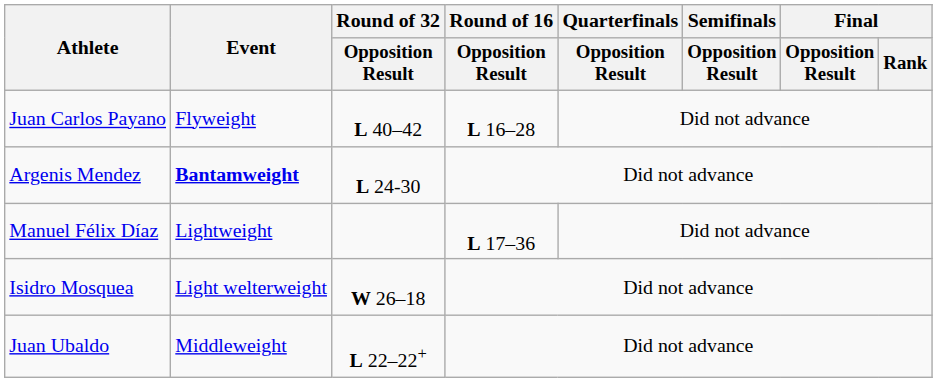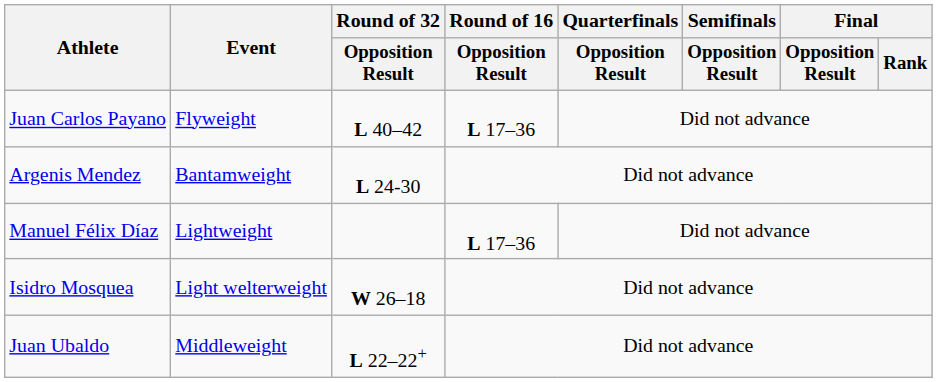 <table class="wikitable" style="font-size:90%">
 <tr>
 <th rowspan="2">Athlete</th>
 <th rowspan="2">Event</th>
 <th>Round of 32</th>
 <th>Round of 16</th>
 <th>Quarterfinals</th>
 <th>Semifinals</th>
 <th colspan=2>Final</th>
 </tr>
 <tr style="font-size:95%">
 <th>Opposition<br>Result</th>
 <th>Opposition<br>Result</th>
 <th>Opposition<br>Result</th>
 <th>Opposition<br>Result</th>
 <th>Opposition<br>Result</th>
 <th>Rank</th>
 </tr>
 <tr align=center>
 <td align=left><a href='#'>Juan Carlos Payano</a></td>
 <td align=left><a href='#'>Flyweight</a></td>
 <td><br><strong>L</strong> 40–42</td>
-<td><br><strong>L</strong> 16–28</td>
+<td><br><strong>L</strong> 17–36</td>
 <td colspan=4>Did not advance</td>
 </tr>
 <tr align=center>
 <td align=left><a href='#'>Argenis Mendez</a></td>
-<td align=left><strong><a href='#'>Bantamweight</a></strong></td>
+<td align=left><a href='#'>Bantamweight</a></td>
 <td><br><strong>L</strong> 24-30</td>
 <td colspan=5>Did not advance</td>
 </tr>
 <tr align=center>
 <td align=left><a href='#'>Manuel Félix Díaz</a></td>
 <td align=left><a href='#'>Lightweight</a></td>
 <td></td>
 <td><br><strong>L</strong> 17–36</td>
 <td colspan=4>Did not advance</td>
 </tr>
 <tr align=center>
 <td align=left><a href='#'>Isidro Mosquea</a></td>
 <td align=left><a href='#'>Light welterweight</a></td>
 <td><br><strong>W</strong> 26–18</td>
 <td colspan=5>Did not advance</td>
 </tr>
 <tr align=center>
 <td align=left><a href='#'>Juan Ubaldo</a></td>
 <td align=left><a href='#'>Middleweight</a></td>
 <td><br><strong>L</strong> 22–22<sup>+</sup></td>
 <td colspan=5>Did not advance</td>
 </tr>
 </table>
